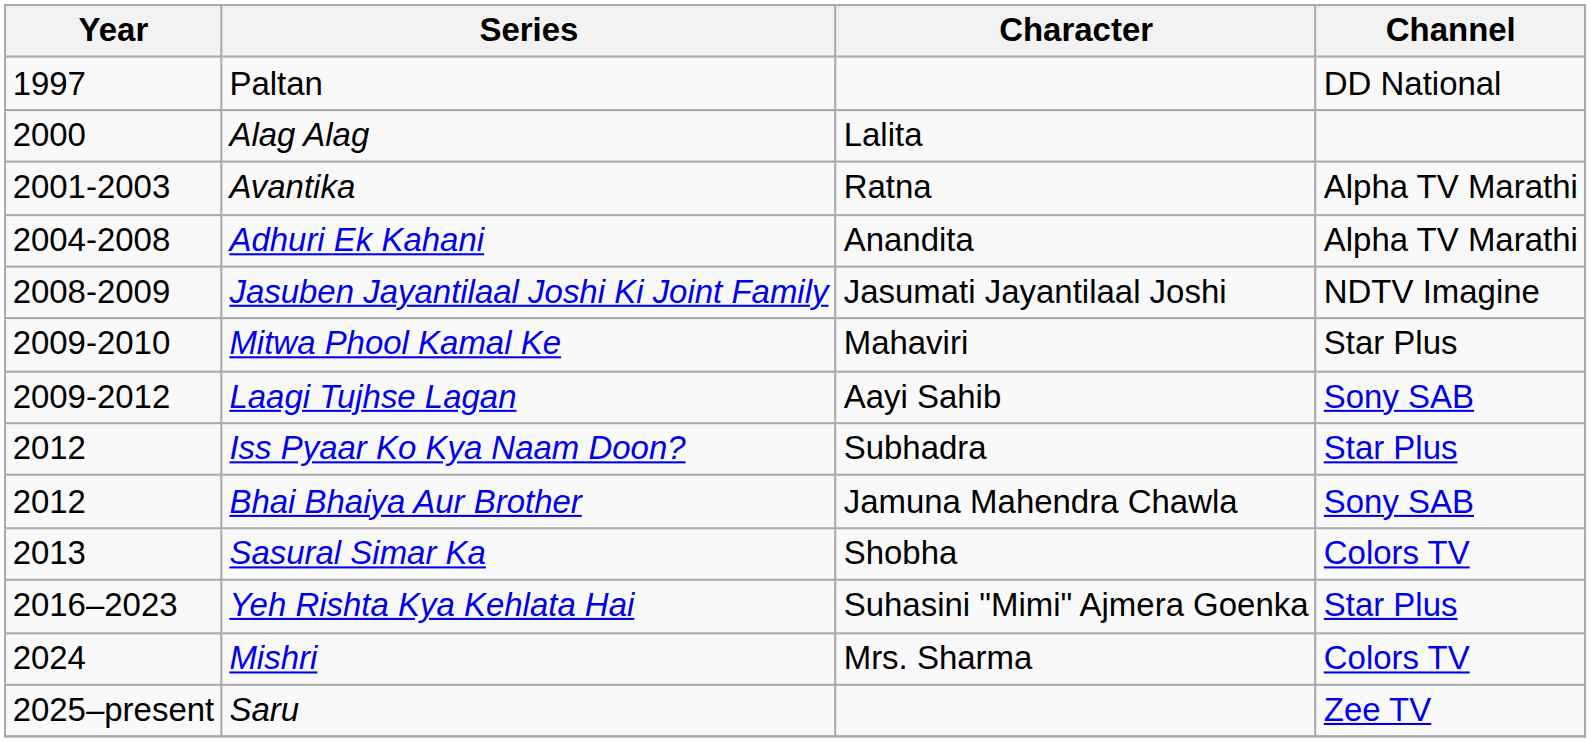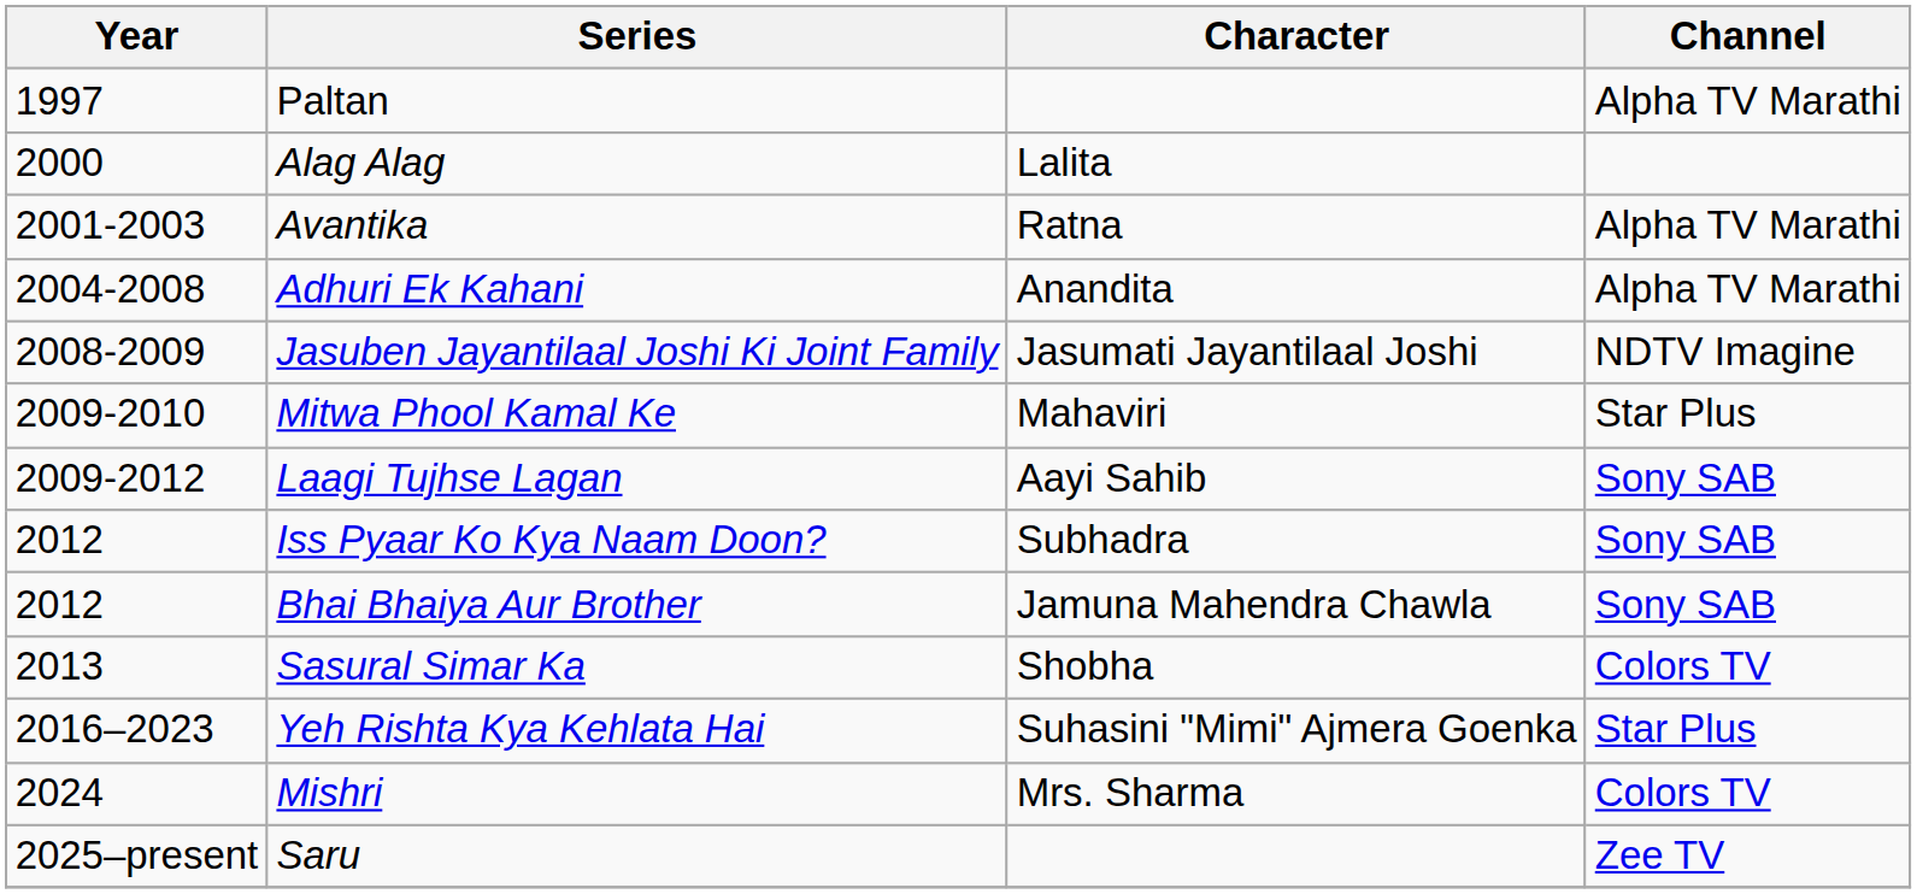 <table class="wikitable sortable">
 <tr>
 <th>Year</th>
 <th>Series</th>
 <th>Character</th>
 <th>Channel</th>
 </tr>
 <tr>
 <td>1997</td>
 <td>Paltan</td>
 <td></td>
-<td>DD National</td>
+<td>Alpha TV Marathi</td>
 </tr>
 <tr>
 <td>2000</td>
 <td><em>Alag Alag</em></td>
 <td>Lalita</td>
 <td></td>
 </tr>
 <tr>
 <td>2001-2003</td>
 <td><em>Avantika</em></td>
 <td>Ratna</td>
 <td>Alpha TV Marathi</td>
 </tr>
 <tr>
 <td>2004-2008</td>
 <td><em><a href='#'>Adhuri Ek Kahani</a></em></td>
 <td>Anandita</td>
 <td>Alpha TV Marathi</td>
 </tr>
 <tr>
 <td>2008-2009</td>
 <td><em><a href='#'>Jasuben Jayantilaal Joshi Ki Joint Family</a></em></td>
 <td>Jasumati Jayantilaal Joshi</td>
 <td>NDTV Imagine</td>
 </tr>
 <tr>
 <td>2009-2010</td>
 <td><em><a href='#'>Mitwa Phool Kamal Ke</a></em></td>
 <td>Mahaviri</td>
 <td>Star Plus</td>
 </tr>
 <tr>
 <td>2009-2012</td>
 <td><em><a href='#'>Laagi Tujhse Lagan</a></em></td>
 <td>Aayi Sahib</td>
 <td><a href='#'>Sony SAB</a></td>
 </tr>
 <tr>
 <td>2012</td>
 <td><em><a href='#'>Iss Pyaar Ko Kya Naam Doon?</a></em></td>
 <td>Subhadra</td>
-<td><a href='#'>Star Plus</a></td>
+<td><a href='#'>Sony SAB</a></td>
 </tr>
 <tr>
 <td>2012</td>
 <td><em><a href='#'>Bhai Bhaiya Aur Brother</a></em></td>
 <td>Jamuna Mahendra Chawla</td>
 <td><a href='#'>Sony SAB</a></td>
 </tr>
 <tr>
 <td>2013</td>
 <td><em><a href='#'>Sasural Simar Ka</a></em></td>
 <td>Shobha</td>
 <td><a href='#'>Colors TV</a></td>
 </tr>
 <tr>
 <td>2016–2023</td>
 <td><em><a href='#'>Yeh Rishta Kya Kehlata Hai</a></em></td>
 <td>Suhasini "Mimi" Ajmera Goenka</td>
 <td><a href='#'>Star Plus</a></td>
 </tr>
 <tr>
 <td>2024</td>
 <td><em><a href='#'>Mishri</a></em></td>
 <td>Mrs. Sharma</td>
 <td><a href='#'>Colors TV</a></td>
 </tr>
 <tr>
 <td>2025–present</td>
 <td><em>Saru</em></td>
 <td></td>
 <td><a href='#'>Zee TV</a></td>
 </tr>
 <tr>
 </tr>
 </table>
